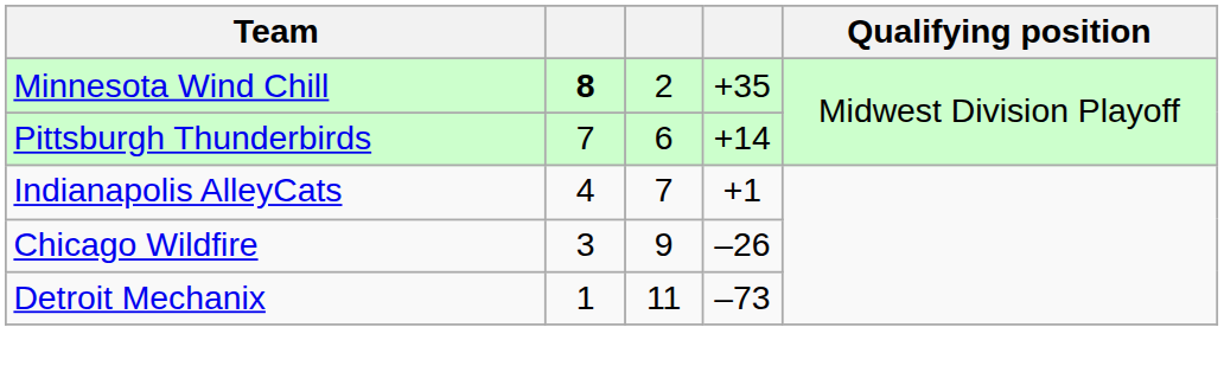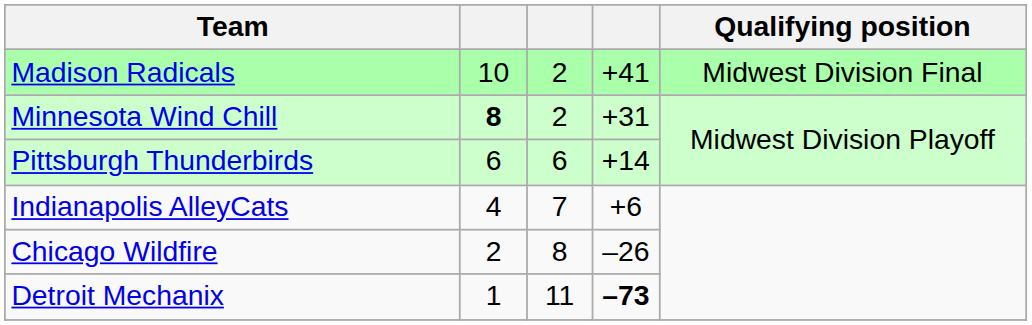 <table class="wikitable" style="text-align: center;">
 <tr>
 <th width=250>Team</th>
 <th width=30></th>
 <th width=30></th>
 <th width=30></th>
 <th width=200>Qualifying position</th>
 </tr>
+<tr style="background:#afa">
+<td style="text-align:left;"><a href='#'>Madison Radicals</a></td>
+<td>10</td>
+<td>2</td>
+<td>+41</td>
+<td>Midwest Division Final</td>
+</tr>
 <tr style="background:#cfc">
 <td style="text-align:left;"><a href='#'>Minnesota Wind Chill</a></td>
 <td><strong>8</strong></td>
 <td>2</td>
-<td>+35</td>
+<td>+31</td>
 <td rowspan=2>Midwest Division Playoff</td>
 </tr>
 <tr style="background:#cfc">
 <td style="text-align:left;"><a href='#'>Pittsburgh Thunderbirds</a></td>
-<td>7</td>
+<td>6</td>
 <td>6</td>
 <td>+14</td>
 </tr>
 <tr>
 <td style="text-align:left;"><a href='#'>Indianapolis AlleyCats</a></td>
 <td>4</td>
 <td>7</td>
-<td>+1</td>
+<td>+6</td>
 </tr>
 <tr>
 <td style="text-align:left;"><a href='#'>Chicago Wildfire</a></td>
-<td>3</td>
-<td>9</td>
+<td>2</td>
+<td>8</td>
 <td>–26</td>
 </tr>
 <tr>
 <td style="text-align:left;"><a href='#'>Detroit Mechanix</a></td>
 <td>1</td>
 <td>11</td>
-<td>–73</td>
+<td><strong>–73</strong></td>
 </tr>
 </table>
